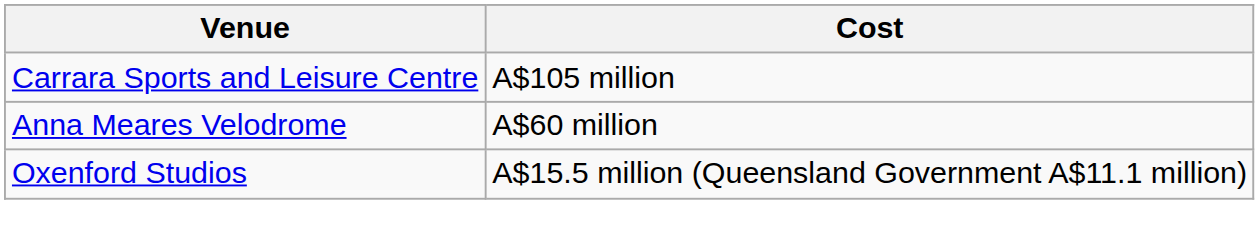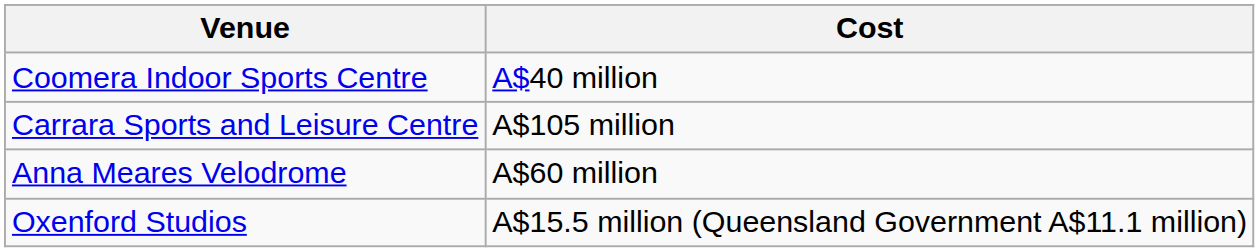 <table class="wikitable sortable">
 <tr>
 <th rowspan="1">Venue</th>
 <th rowspan="1">Cost</th>
+</tr>
+<tr>
+<td><a href='#'>Coomera Indoor Sports Centre</a></td>
+<td><a href='#'>A$</a>40 million</td>
 </tr>
 <tr>
 <td><a href='#'>Carrara Sports and Leisure Centre</a></td>
 <td>A$105 million</td>
 </tr>
 <tr>
 <td><a href='#'>Anna Meares Velodrome</a></td>
 <td>A$60 million</td>
 </tr>
 <tr>
 <td><a href='#'>Oxenford Studios</a></td>
 <td>A$15.5 million (Queensland Government A$11.1 million)</td>
 </tr>
 </table>
